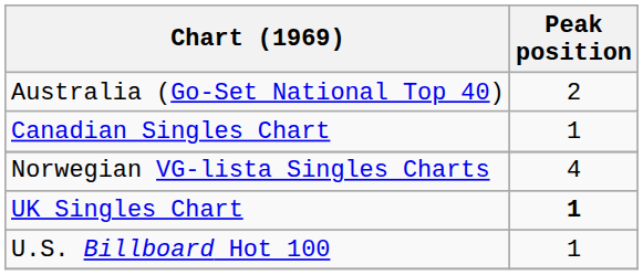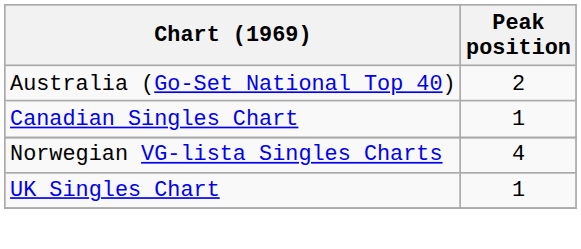 <table class="wikitable sortable">
 <tr>
 <th>Chart (1969)</th>
 <th>Peak<br>position</th>
 </tr>
 <tr>
 <td>Australia (<a href='#'>Go-Set National Top 40</a>)</td>
 <td style="text-align:center;">2</td>
 </tr>
 <tr>
 <td><a href='#'>Canadian Singles Chart</a></td>
 <td style="text-align:center;">1</td>
 </tr>
 <tr>
 </tr>
 <tr>
 <td>Norwegian <a href='#'>VG-lista Singles Charts</a></td>
 <td style="text-align:center;">4</td>
 </tr>
 <tr>
 <td><a href='#'>UK Singles Chart</a></td>
-<td style="text-align:center;"><strong>1</strong></td>
-</tr>
-<tr>
-<td>U.S. <a href='#'><em>Billboard</em> Hot 100</a></td>
 <td style="text-align:center;">1</td>
 </tr>
 <tr>
 </tr>
 </table>
